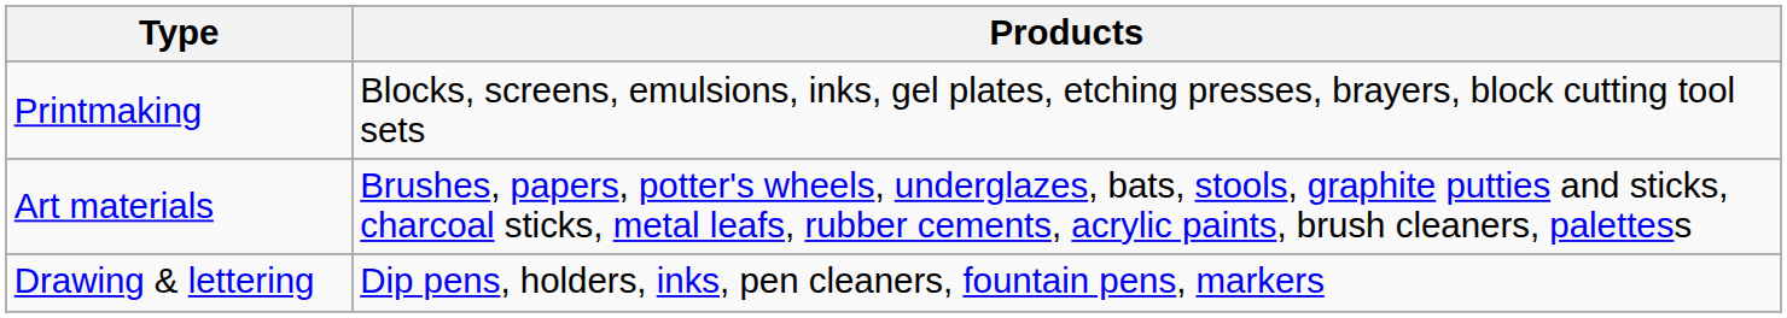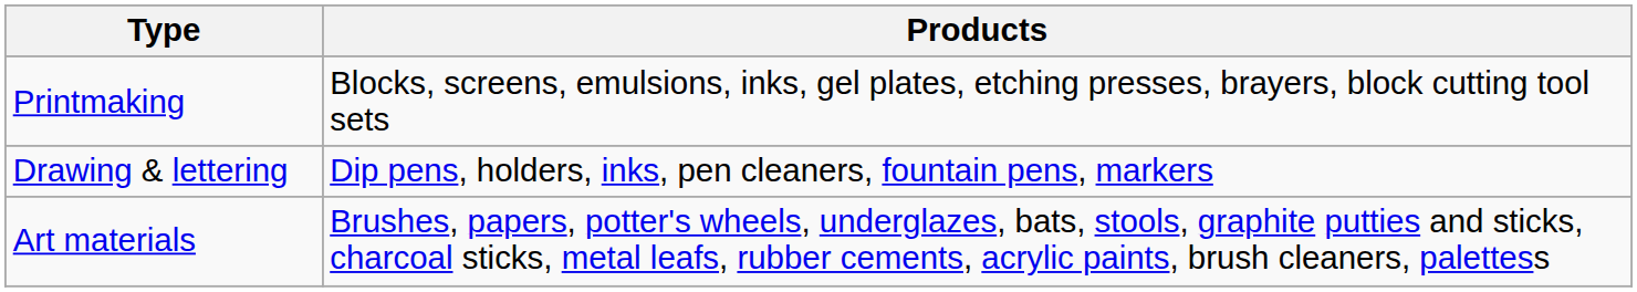 <table class="wikitable sortable" width="800px">
 <tr>
 <th width=150px>Type</th>
 <th width=650px>Products</th>
 </tr>
 <tr>
 <td><a href='#'>Printmaking</a></td>
 <td>Blocks, screens, emulsions, inks, gel plates, etching presses, brayers, block cutting tool sets</td>
 </tr>
 <tr>
+<td><a href='#'>Drawing</a> & <a href='#'>lettering</a></td>
+<td><a href='#'>Dip pens</a>, holders, <a href='#'>inks</a>, pen cleaners, <a href='#'>fountain pens</a>, <a href='#'>markers</a></td>
+</tr>
+<tr>
 <td><a href='#'>Art materials</a></td>
 <td><a href='#'>Brushes</a>, <a href='#'>papers</a>, <a href='#'>potter's wheels</a>, <a href='#'>underglazes</a>, bats, <a href='#'>stools</a>, <a href='#'>graphite</a> <a href='#'>putties</a> and sticks, <a href='#'>charcoal</a> sticks, <a href='#'>metal leafs</a>, <a href='#'>rubber cements</a>, <a href='#'>acrylic paints</a>, brush cleaners, <a href='#'>palettes</a>s</td>
 </tr>
-<tr>
-<td><a href='#'>Drawing</a> & <a href='#'>lettering</a></td>
-<td><a href='#'>Dip pens</a>, holders, <a href='#'>inks</a>, pen cleaners, <a href='#'>fountain pens</a>, <a href='#'>markers</a></td>
-</tr>
 </table>
